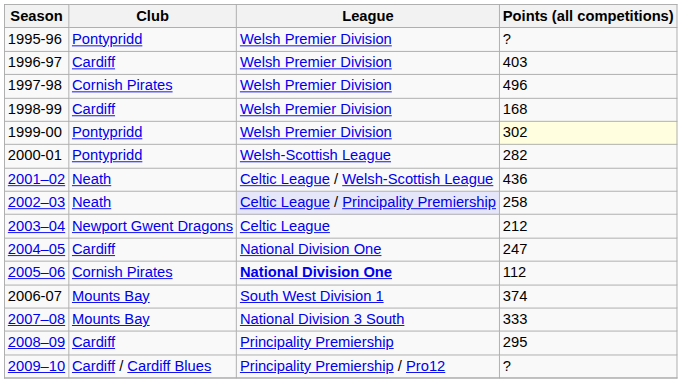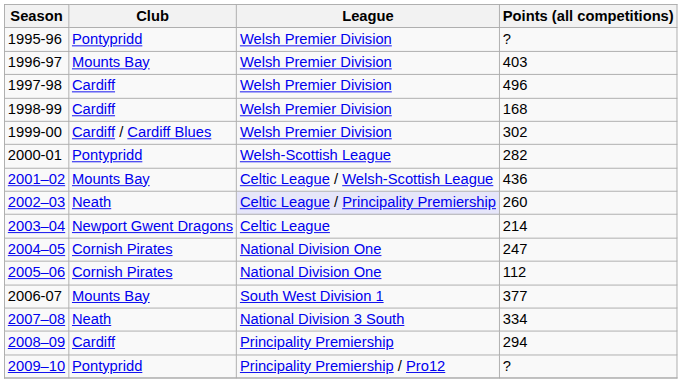 <table class="wikitable sortable">
 <tr>
 <th>Season</th>
 <th>Club</th>
 <th>League</th>
 <th>Points (all competitions)</th>
 </tr>
 <tr>
 <td>1995-96</td>
 <td> <a href='#'>Pontypridd</a></td>
 <td><a href='#'>Welsh Premier Division</a></td>
 <td>?</td>
 </tr>
 <tr>
 <td>1996-97</td>
-<td> <a href='#'>Cardiff</a></td>
+<td> <a href='#'>Mounts Bay</a></td>
 <td><a href='#'>Welsh Premier Division</a></td>
 <td>403</td>
 </tr>
 <tr>
 <td>1997-98</td>
-<td> <a href='#'>Cornish Pirates</a></td>
+<td> <a href='#'>Cardiff</a></td>
 <td><a href='#'>Welsh Premier Division</a></td>
 <td>496</td>
 </tr>
 <tr>
 <td>1998-99</td>
 <td> <a href='#'>Cardiff</a></td>
 <td><a href='#'>Welsh Premier Division</a></td>
 <td>168</td>
 </tr>
 <tr>
 <td>1999-00</td>
-<td> <a href='#'>Pontypridd</a></td>
+<td> <a href='#'>Cardiff</a> / <a href='#'>Cardiff Blues</a></td>
 <td><a href='#'>Welsh Premier Division</a></td>
-<td style="background: lightyellow;">302</td>
+<td>302</td>
 </tr>
 <tr>
 <td>2000-01</td>
 <td> <a href='#'>Pontypridd</a></td>
 <td><a href='#'>Welsh-Scottish League</a></td>
 <td>282</td>
 </tr>
 <tr>
 <td><a href='#'>2001–02</a></td>
-<td> <a href='#'>Neath</a></td>
+<td> <a href='#'>Mounts Bay</a></td>
 <td><a href='#'>Celtic League</a> / <a href='#'>Welsh-Scottish League</a></td>
 <td>436</td>
 </tr>
 <tr>
 <td><a href='#'>2002–03</a></td>
 <td> <a href='#'>Neath</a></td>
 <td style="background: lavender;"><a href='#'>Celtic League</a> / <a href='#'>Principality Premiership</a></td>
-<td>258</td>
+<td>260</td>
 </tr>
 <tr>
 <td><a href='#'>2003–04</a></td>
 <td> <a href='#'>Newport Gwent Dragons</a></td>
 <td><a href='#'>Celtic League</a></td>
-<td>212</td>
+<td>214</td>
 </tr>
 <tr>
 <td><a href='#'>2004–05</a></td>
-<td> <a href='#'>Cardiff</a></td>
+<td> <a href='#'>Cornish Pirates</a></td>
 <td><a href='#'>National Division One</a></td>
 <td>247 </td>
 </tr>
 <tr>
 <td><a href='#'>2005–06</a></td>
 <td> <a href='#'>Cornish Pirates</a></td>
-<td><strong><a href='#'>National Division One</a></strong></td>
+<td><a href='#'>National Division One</a></td>
 <td>112 </td>
 </tr>
 <tr>
 <td>2006-07</td>
 <td> <a href='#'>Mounts Bay</a></td>
 <td><a href='#'>South West Division 1</a></td>
-<td>374</td>
+<td>377</td>
 </tr>
 <tr>
 <td><a href='#'>2007–08</a></td>
-<td> <a href='#'>Mounts Bay</a></td>
+<td> <a href='#'>Neath</a></td>
 <td><a href='#'>National Division 3 South</a></td>
-<td>333</td>
+<td>334</td>
 </tr>
 <tr>
 <td><a href='#'>2008–09</a></td>
 <td> <a href='#'>Cardiff</a></td>
 <td><a href='#'>Principality Premiership</a></td>
-<td>295</td>
+<td>294</td>
 </tr>
 <tr>
 <td><a href='#'>2009–10</a></td>
-<td> <a href='#'>Cardiff</a> / <a href='#'>Cardiff Blues</a></td>
+<td> <a href='#'>Pontypridd</a></td>
 <td><a href='#'>Principality Premiership</a> / <a href='#'>Pro12</a></td>
 <td>?</td>
 </tr>
 <tr>
 </tr>
 </table>
